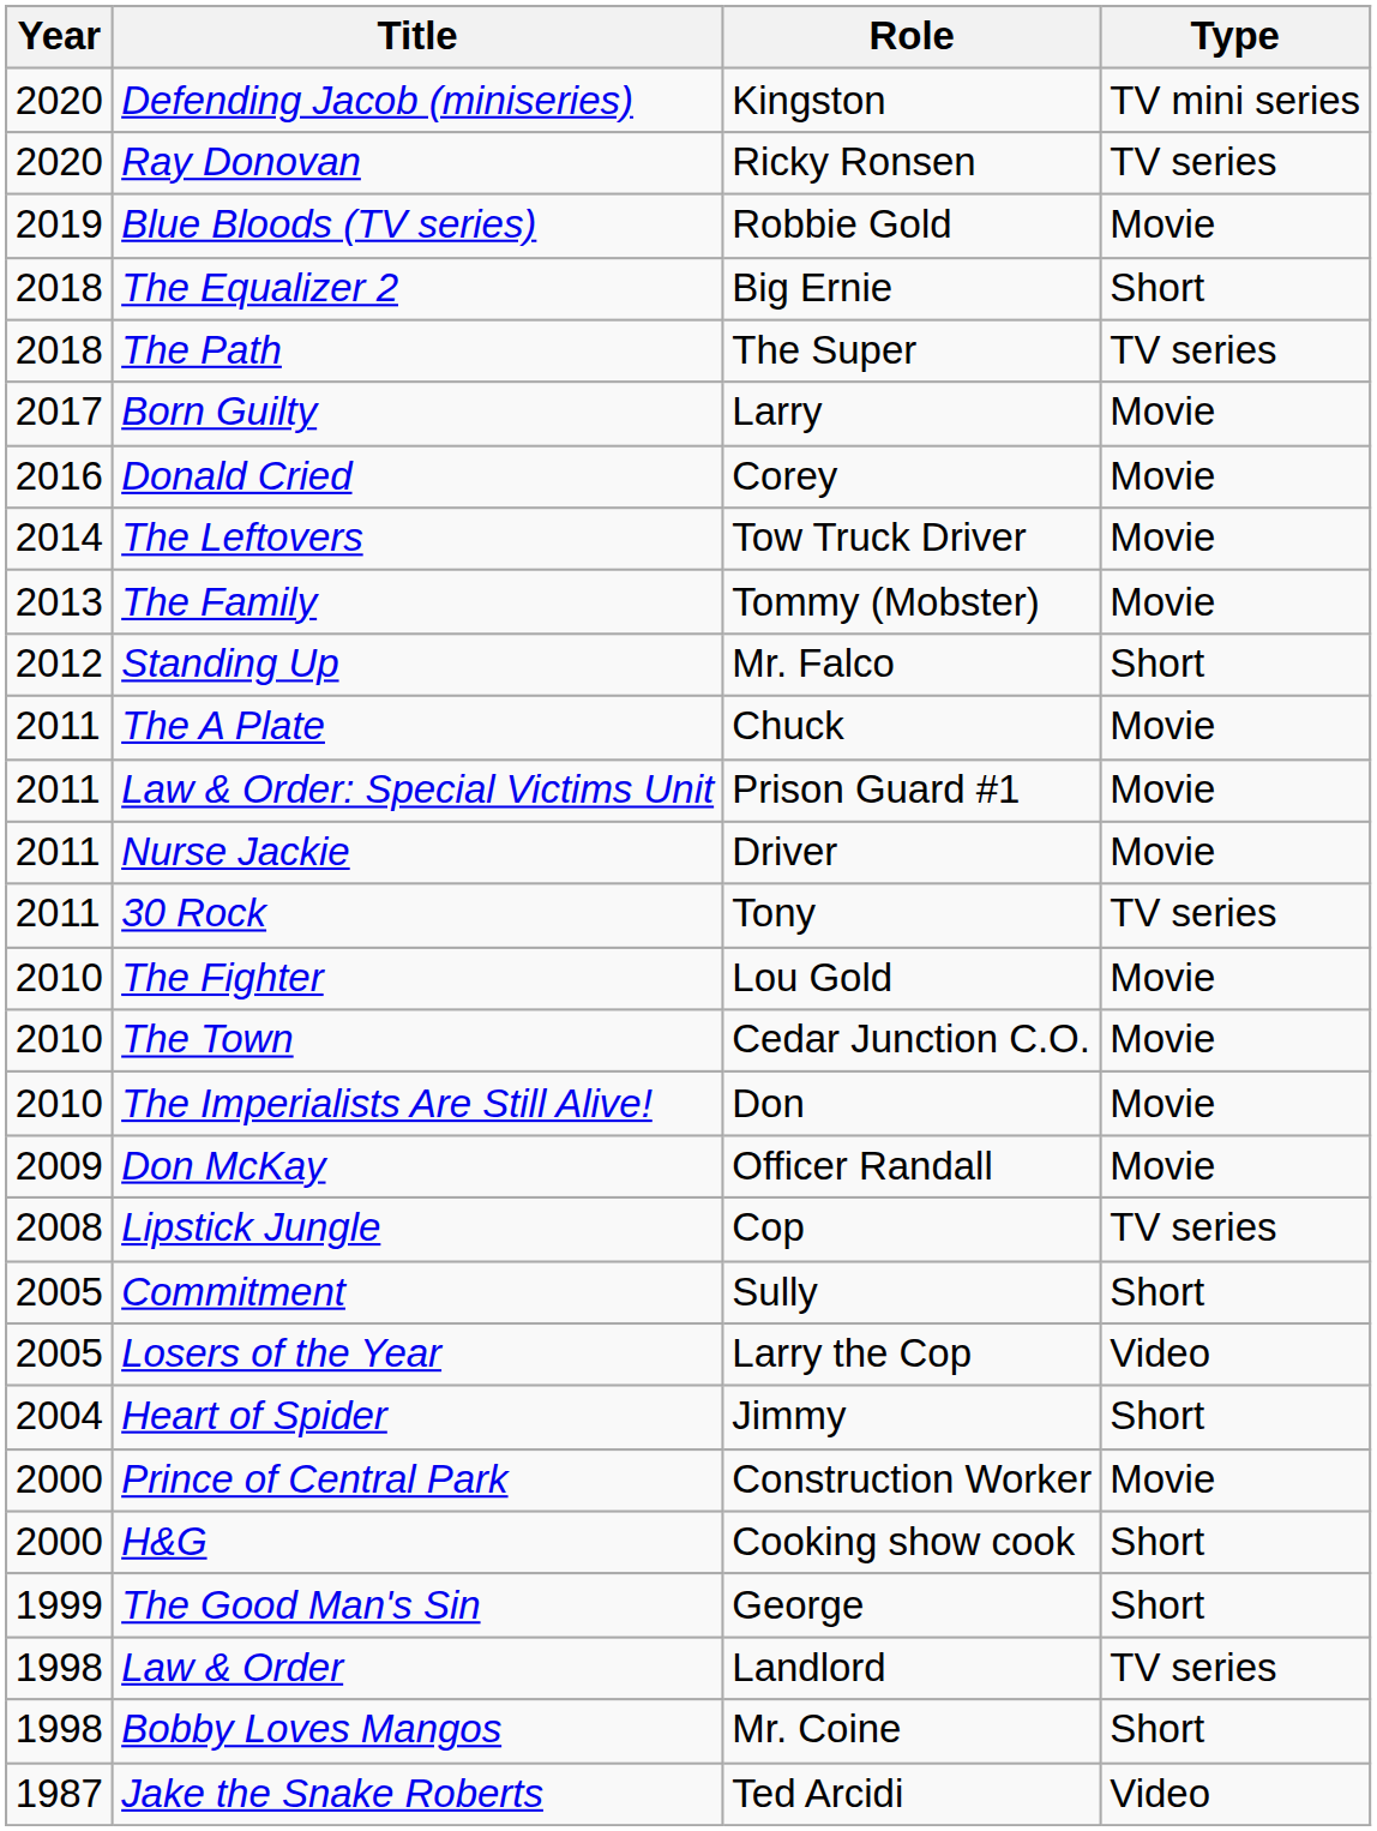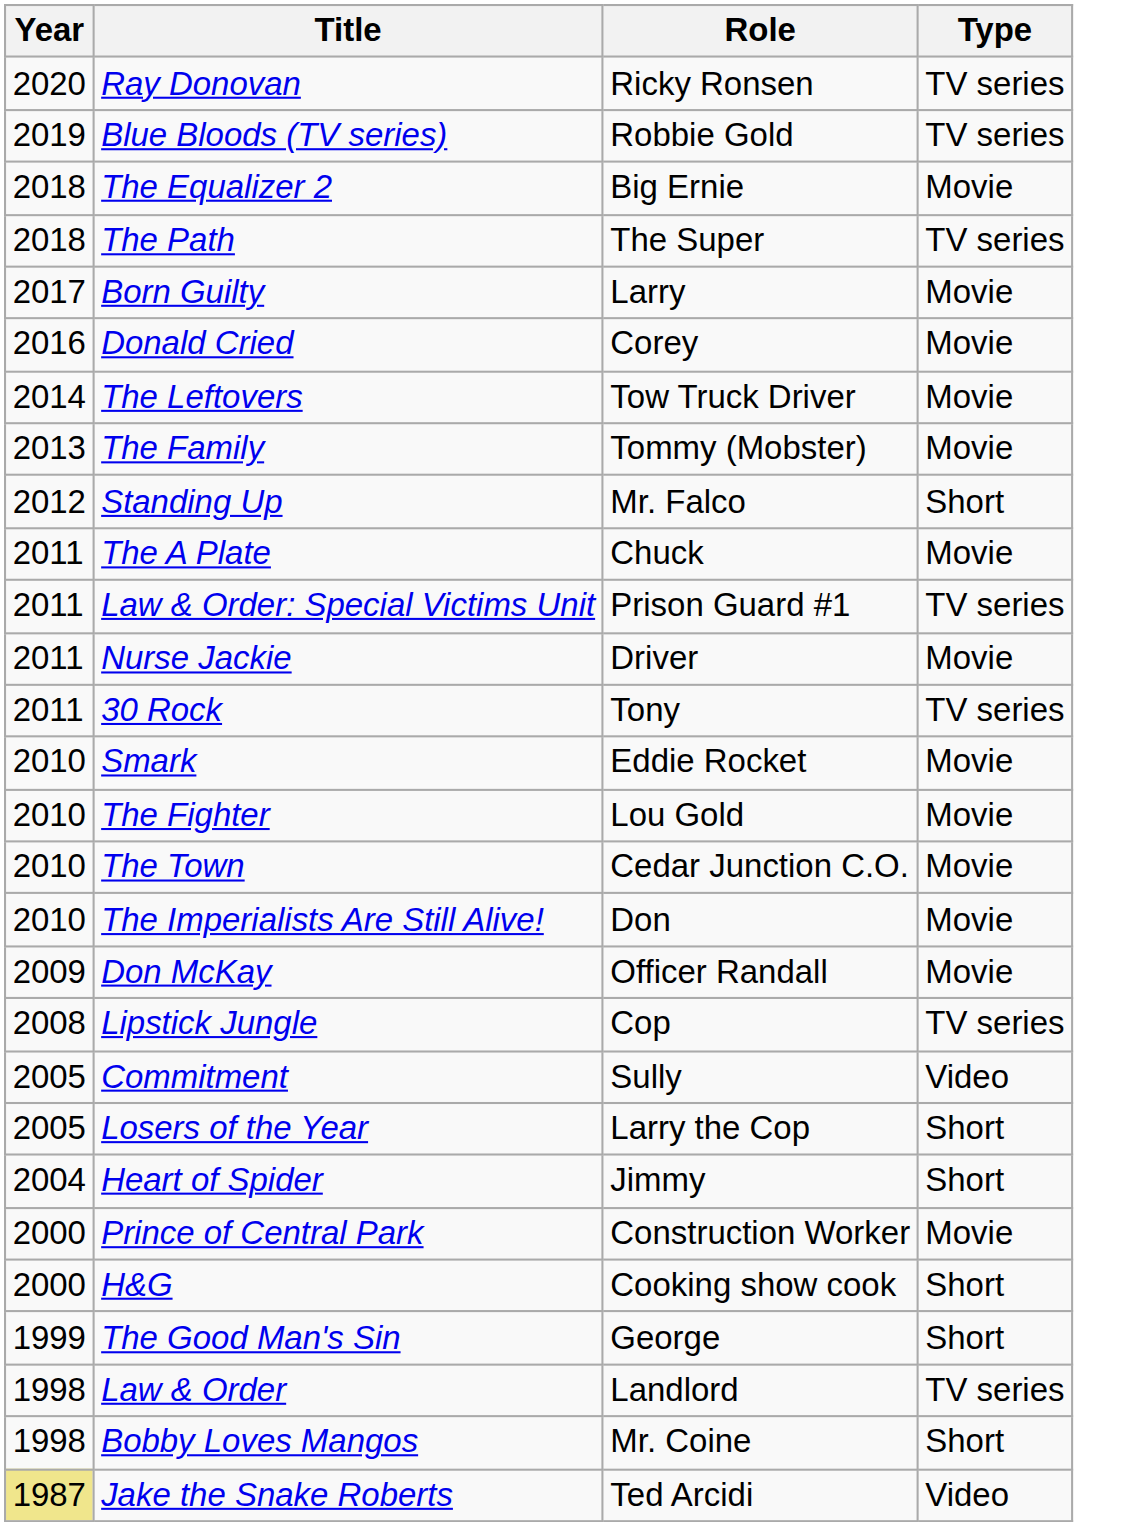 <table class="wikitable">
 <tr>
 <th>Year</th>
 <th>Title</th>
 <th>Role</th>
 <th>Type</th>
-</tr>
-<tr>
-<td>2020</td>
-<td><em><a href='#'>Defending Jacob (miniseries)</a></em></td>
-<td>Kingston</td>
-<td>TV mini series</td>
 </tr>
 <tr>
 <td>2020</td>
 <td><em><a href='#'>Ray Donovan</a></em></td>
 <td>Ricky Ronsen</td>
 <td>TV series</td>
 </tr>
 <tr>
 <td>2019</td>
 <td><em><a href='#'>Blue Bloods (TV series)</a></em> </td>
 <td>Robbie Gold</td>
-<td>Movie</td>
+<td>TV series</td>
 </tr>
 <tr>
 <td>2018</td>
 <td><em><a href='#'>The Equalizer 2</a></em> </td>
 <td>Big Ernie</td>
-<td>Short</td>
+<td>Movie</td>
 </tr>
 <tr>
 <td>2018</td>
 <td><em><a href='#'>The Path</a></em></td>
 <td>The Super</td>
 <td>TV series</td>
 </tr>
 <tr>
 <td>2017</td>
 <td><em><a href='#'>Born Guilty</a></em></td>
 <td>Larry</td>
 <td>Movie</td>
 </tr>
 <tr>
 <td>2016</td>
 <td><em><a href='#'>Donald Cried</a></em> </td>
 <td>Corey</td>
 <td>Movie</td>
 </tr>
 <tr>
 <td>2014</td>
 <td><em><a href='#'>The Leftovers</a></em></td>
 <td>Tow Truck Driver</td>
 <td>Movie</td>
 </tr>
 <tr>
 <td>2013</td>
 <td><em><a href='#'>The Family</a></em></td>
 <td>Tommy (Mobster)</td>
 <td>Movie</td>
 </tr>
 <tr>
 <td>2012</td>
 <td><em><a href='#'>Standing Up</a></em></td>
 <td>Mr. Falco</td>
 <td>Short</td>
 </tr>
 <tr>
 <td>2011</td>
 <td><em><a href='#'>The A Plate</a></em></td>
 <td>Chuck</td>
 <td>Movie</td>
 </tr>
 <tr>
 <td>2011</td>
 <td><em><a href='#'>Law & Order: Special Victims Unit</a></em></td>
 <td>Prison Guard #1</td>
-<td>Movie</td>
+<td>TV series</td>
 </tr>
 <tr>
 <td>2011</td>
 <td><em><a href='#'>Nurse Jackie</a></em></td>
 <td>Driver</td>
 <td>Movie</td>
 </tr>
 <tr>
 <td>2011</td>
 <td><em><a href='#'>30 Rock</a></em></td>
 <td>Tony</td>
 <td>TV series</td>
+</tr>
+<tr>
+<td>2010</td>
+<td><em><a href='#'>Smark</a></em></td>
+<td>Eddie Rocket</td>
+<td>Movie</td>
 </tr>
 <tr>
 <td>2010</td>
 <td><em><a href='#'>The Fighter</a></em></td>
 <td>Lou Gold</td>
 <td>Movie</td>
 </tr>
 <tr>
 <td>2010</td>
 <td><em><a href='#'>The Town</a></em></td>
 <td>Cedar Junction C.O.</td>
 <td>Movie</td>
 </tr>
 <tr>
 <td>2010</td>
 <td><em><a href='#'>The Imperialists Are Still Alive!</a></em></td>
 <td>Don</td>
 <td>Movie</td>
 </tr>
 <tr>
 <td>2009</td>
 <td><em><a href='#'>Don McKay</a></em> </td>
 <td>Officer Randall</td>
 <td>Movie</td>
 </tr>
 <tr>
 <td>2008</td>
 <td><em><a href='#'>Lipstick Jungle</a></em></td>
 <td>Cop</td>
 <td>TV series</td>
 </tr>
 <tr>
 <td>2005</td>
 <td><em><a href='#'>Commitment</a></em></td>
 <td>Sully</td>
-<td>Short</td>
+<td>Video</td>
 </tr>
 <tr>
 <td>2005</td>
 <td><em><a href='#'>Losers of the Year</a></em></td>
 <td>Larry the Cop</td>
-<td>Video</td>
+<td>Short</td>
 </tr>
 <tr>
 <td>2004</td>
 <td><em><a href='#'>Heart of Spider</a></em></td>
 <td>Jimmy</td>
 <td>Short</td>
 </tr>
 <tr>
 <td>2000</td>
 <td><em><a href='#'>Prince of Central Park</a></em></td>
 <td>Construction Worker</td>
 <td>Movie</td>
 </tr>
 <tr>
 <td>2000</td>
 <td><em><a href='#'>H&G</a></em></td>
 <td>Cooking show cook</td>
 <td>Short</td>
 </tr>
 <tr>
 <td>1999</td>
 <td><em><a href='#'>The Good Man's Sin</a></em></td>
 <td>George</td>
 <td>Short</td>
 </tr>
 <tr>
 <td>1998</td>
 <td><em><a href='#'>Law & Order</a></em></td>
 <td>Landlord</td>
 <td>TV series</td>
 </tr>
 <tr>
 <td>1998</td>
 <td><em><a href='#'>Bobby Loves Mangos</a></em></td>
 <td>Mr. Coine</td>
 <td>Short</td>
 </tr>
 <tr>
-<td>1987</td>
+<td style="background: khaki;">1987</td>
 <td><em><a href='#'>Jake the Snake Roberts</a></em></td>
 <td>Ted Arcidi</td>
 <td>Video</td>
 </tr>
 </table>
